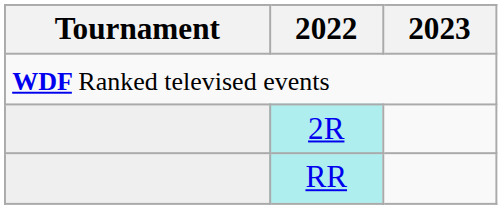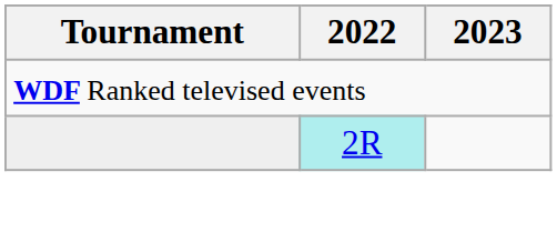 <table class="wikitable" style="width:20%; margin:0">
 <tr>
 <th>Tournament</th>
 <th>2022</th>
 <th>2023</th>
 </tr>
 <tr>
 <td colspan="3" style="text-align:left"><small><strong><a href='#'>WDF</a> </strong>Ranked televised events</small></td>
 </tr>
 <tr>
 <td style="background:#efefef;"></td>
 <td style="text-align:center; background:#afeeee;"><a href='#'>2R</a></td>
 <td></td>
 </tr>
-<tr>
-<td style="background:#efefef;"></td>
-<td style="text-align:center; background:#afeeee;"><a href='#'>RR</a></td>
-<td></td>
-</tr>
 </table>
